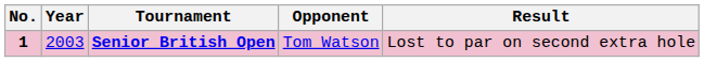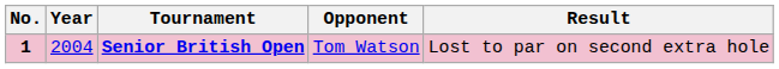 <table class="wikitable" style="font-size:95%;">
 <tr>
 <th>No.</th>
 <th>Year</th>
 <th>Tournament</th>
 <th>Opponent</th>
 <th>Result</th>
 </tr>
 <tr style="background:#F2C1D1;">
 <td align=center><strong>1</strong></td>
-<td><a href='#'>2003</a></td>
+<td><a href='#'>2004</a></td>
 <td><strong><a href='#'>Senior British Open</a></strong></td>
 <td> <a href='#'>Tom Watson</a></td>
 <td>Lost to par on second extra hole</td>
 </tr>
 </table>
